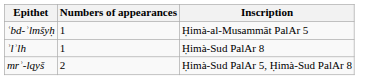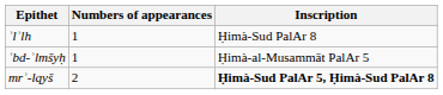 <table class="wikitable">
 <tr>
 <th>Epithet</th>
 <th>Numbers of appearances</th>
 <th>Inscription</th>
 </tr>
 <tr>
+<td><em>ʾlʾlh</em></td>
+<td>1</td>
+<td>Ḥimà-Sud PalAr 8</td>
+</tr>
+<tr>
 <td><em>ʿbd-ʾlmšyḥ</em></td>
 <td>1</td>
 <td>Ḥimà-al-Musammāt PalAr 5</td>
 </tr>
 <tr>
-<td><em>ʾlʾlh</em></td>
-<td>1</td>
-<td>Ḥimà-Sud PalAr 8</td>
-</tr>
-<tr>
 <td><em>mrʾ-lqyš</em></td>
 <td>2</td>
-<td>Ḥimà-Sud PalAr 5, Ḥimà-Sud PalAr 8</td>
+<td><strong>Ḥimà-Sud PalAr 5, Ḥimà-Sud PalAr 8</strong></td>
 </tr>
 </table>
